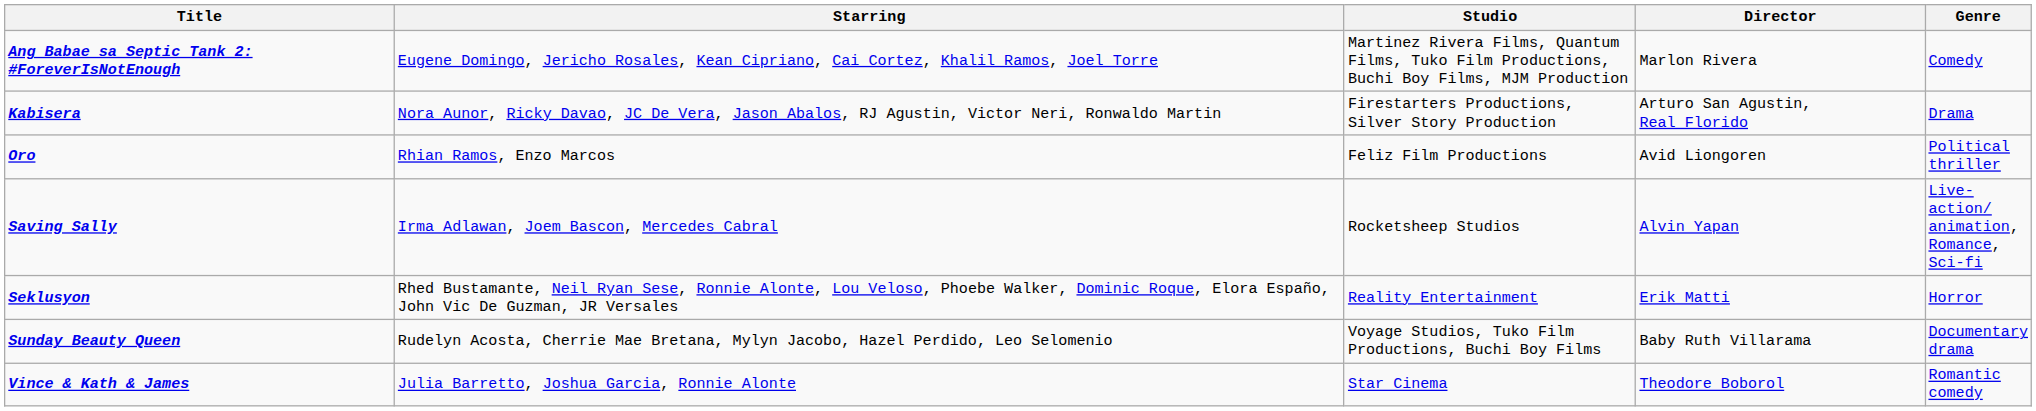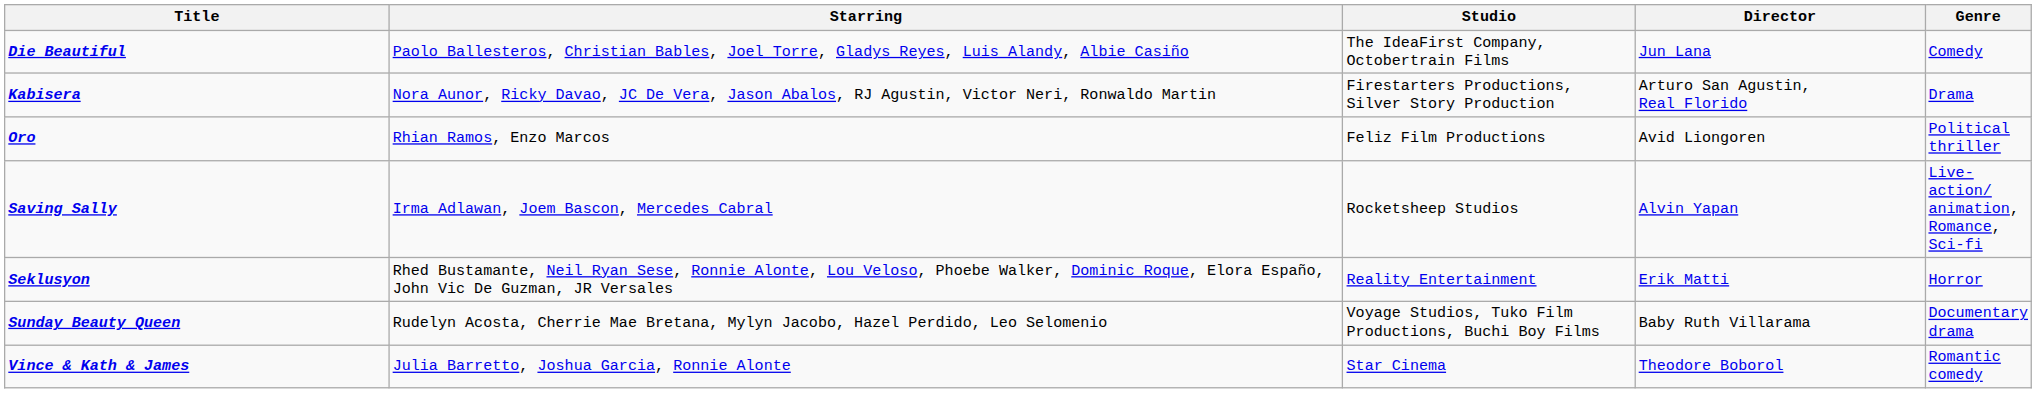 <table class="wikitable" style="font-size: 90%">
 <tr>
 <th width=20%>Title</th>
 <th width=50%>Starring</th>
 <th width=15%>Studio</th>
 <th width=15%>Director</th>
 <th>Genre</th>
 </tr>
 <tr>
-<td><strong><em><a href='#'>Ang Babae sa Septic Tank 2: #ForeverIsNotEnough</a></em></strong></td>
-<td><a href='#'>Eugene Domingo</a>, <a href='#'>Jericho Rosales</a>, <a href='#'>Kean Cipriano</a>, <a href='#'>Cai Cortez</a>, <a href='#'>Khalil Ramos</a>, <a href='#'>Joel Torre</a></td>
-<td>Martinez Rivera Films, Quantum Films, Tuko Film Productions, Buchi Boy Films, MJM Production</td>
-<td>Marlon Rivera</td>
+<td><strong><em><a href='#'>Die Beautiful</a></em></strong></td>
+<td><a href='#'>Paolo Ballesteros</a>, <a href='#'>Christian Bables</a>, <a href='#'>Joel Torre</a>, <a href='#'>Gladys Reyes</a>, <a href='#'>Luis Alandy</a>, <a href='#'>Albie Casiño</a></td>
+<td>The IdeaFirst Company, Octobertrain Films</td>
+<td><a href='#'>Jun Lana</a></td>
 <td><a href='#'>Comedy</a></td>
 </tr>
 <tr>
 <td><strong><em><a href='#'>Kabisera</a></em></strong></td>
 <td><a href='#'>Nora Aunor</a>, <a href='#'>Ricky Davao</a>, <a href='#'>JC De Vera</a>, <a href='#'>Jason Abalos</a>, RJ Agustin, Victor Neri, Ronwaldo Martin</td>
 <td>Firestarters Productions,<br> Silver Story Production</td>
 <td>Arturo San Agustin, <br><a href='#'>Real Florido</a></td>
 <td><a href='#'>Drama</a></td>
 </tr>
 <tr>
 <td><strong><em><a href='#'>Oro</a></em></strong></td>
 <td><a href='#'>Rhian Ramos</a>, Enzo Marcos</td>
 <td>Feliz Film Productions</td>
 <td>Avid Liongoren</td>
 <td><a href='#'>Political thriller</a></td>
 </tr>
 <tr>
 <td><strong><em><a href='#'>Saving Sally</a></em></strong></td>
 <td><a href='#'>Irma Adlawan</a>, <a href='#'>Joem Bascon</a>, <a href='#'>Mercedes Cabral</a></td>
 <td>Rocketsheep Studios</td>
 <td><a href='#'>Alvin Yapan</a></td>
 <td><a href='#'>Live-action/<br>animation</a>, <a href='#'>Romance</a>, <a href='#'>Sci-fi</a></td>
 </tr>
 <tr>
 <td><strong><em><a href='#'>Seklusyon</a></em></strong></td>
 <td>Rhed Bustamante, <a href='#'>Neil Ryan Sese</a>, <a href='#'>Ronnie Alonte</a>, <a href='#'>Lou Veloso</a>, Phoebe Walker, <a href='#'>Dominic Roque</a>, Elora Españo, John Vic De Guzman, JR Versales</td>
 <td><a href='#'>Reality Entertainment</a></td>
 <td><a href='#'>Erik Matti</a></td>
 <td><a href='#'>Horror</a></td>
 </tr>
 <tr>
 <td><strong><em><a href='#'>Sunday Beauty Queen</a></em></strong></td>
 <td>Rudelyn Acosta, Cherrie Mae Bretana, Mylyn Jacobo, Hazel Perdido, Leo Selomenio</td>
 <td>Voyage Studios, Tuko Film Productions, Buchi Boy Films</td>
 <td>Baby Ruth Villarama</td>
 <td><a href='#'>Documentary drama</a></td>
 </tr>
 <tr>
 <td><strong><em><a href='#'>Vince & Kath & James</a></em></strong></td>
 <td><a href='#'>Julia Barretto</a>, <a href='#'>Joshua Garcia</a>, <a href='#'>Ronnie Alonte</a></td>
 <td><a href='#'>Star Cinema</a></td>
 <td><a href='#'>Theodore Boborol</a></td>
 <td><a href='#'>Romantic comedy</a></td>
 </tr>
 </table>
